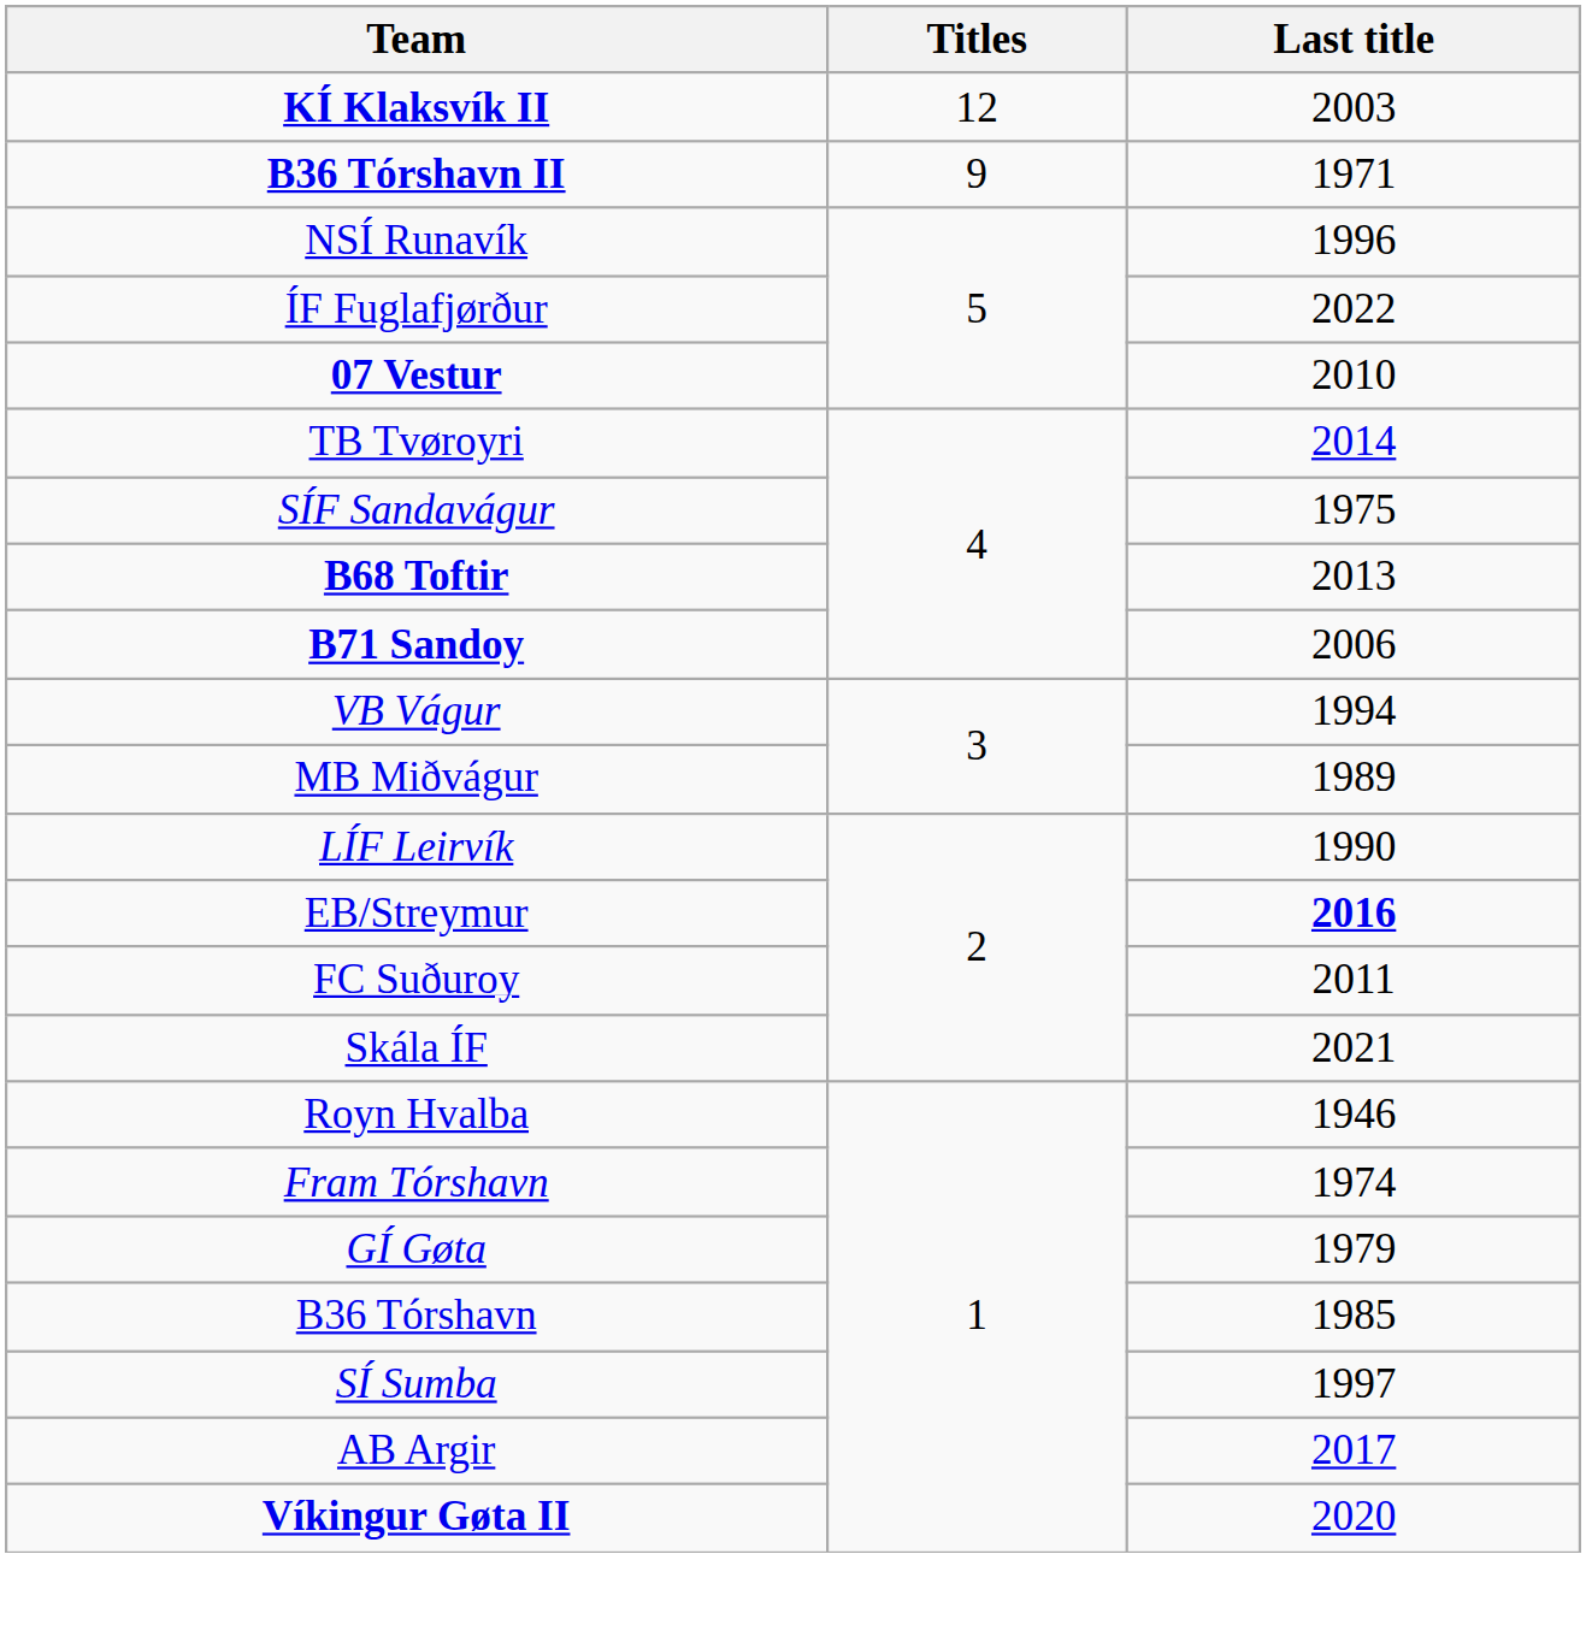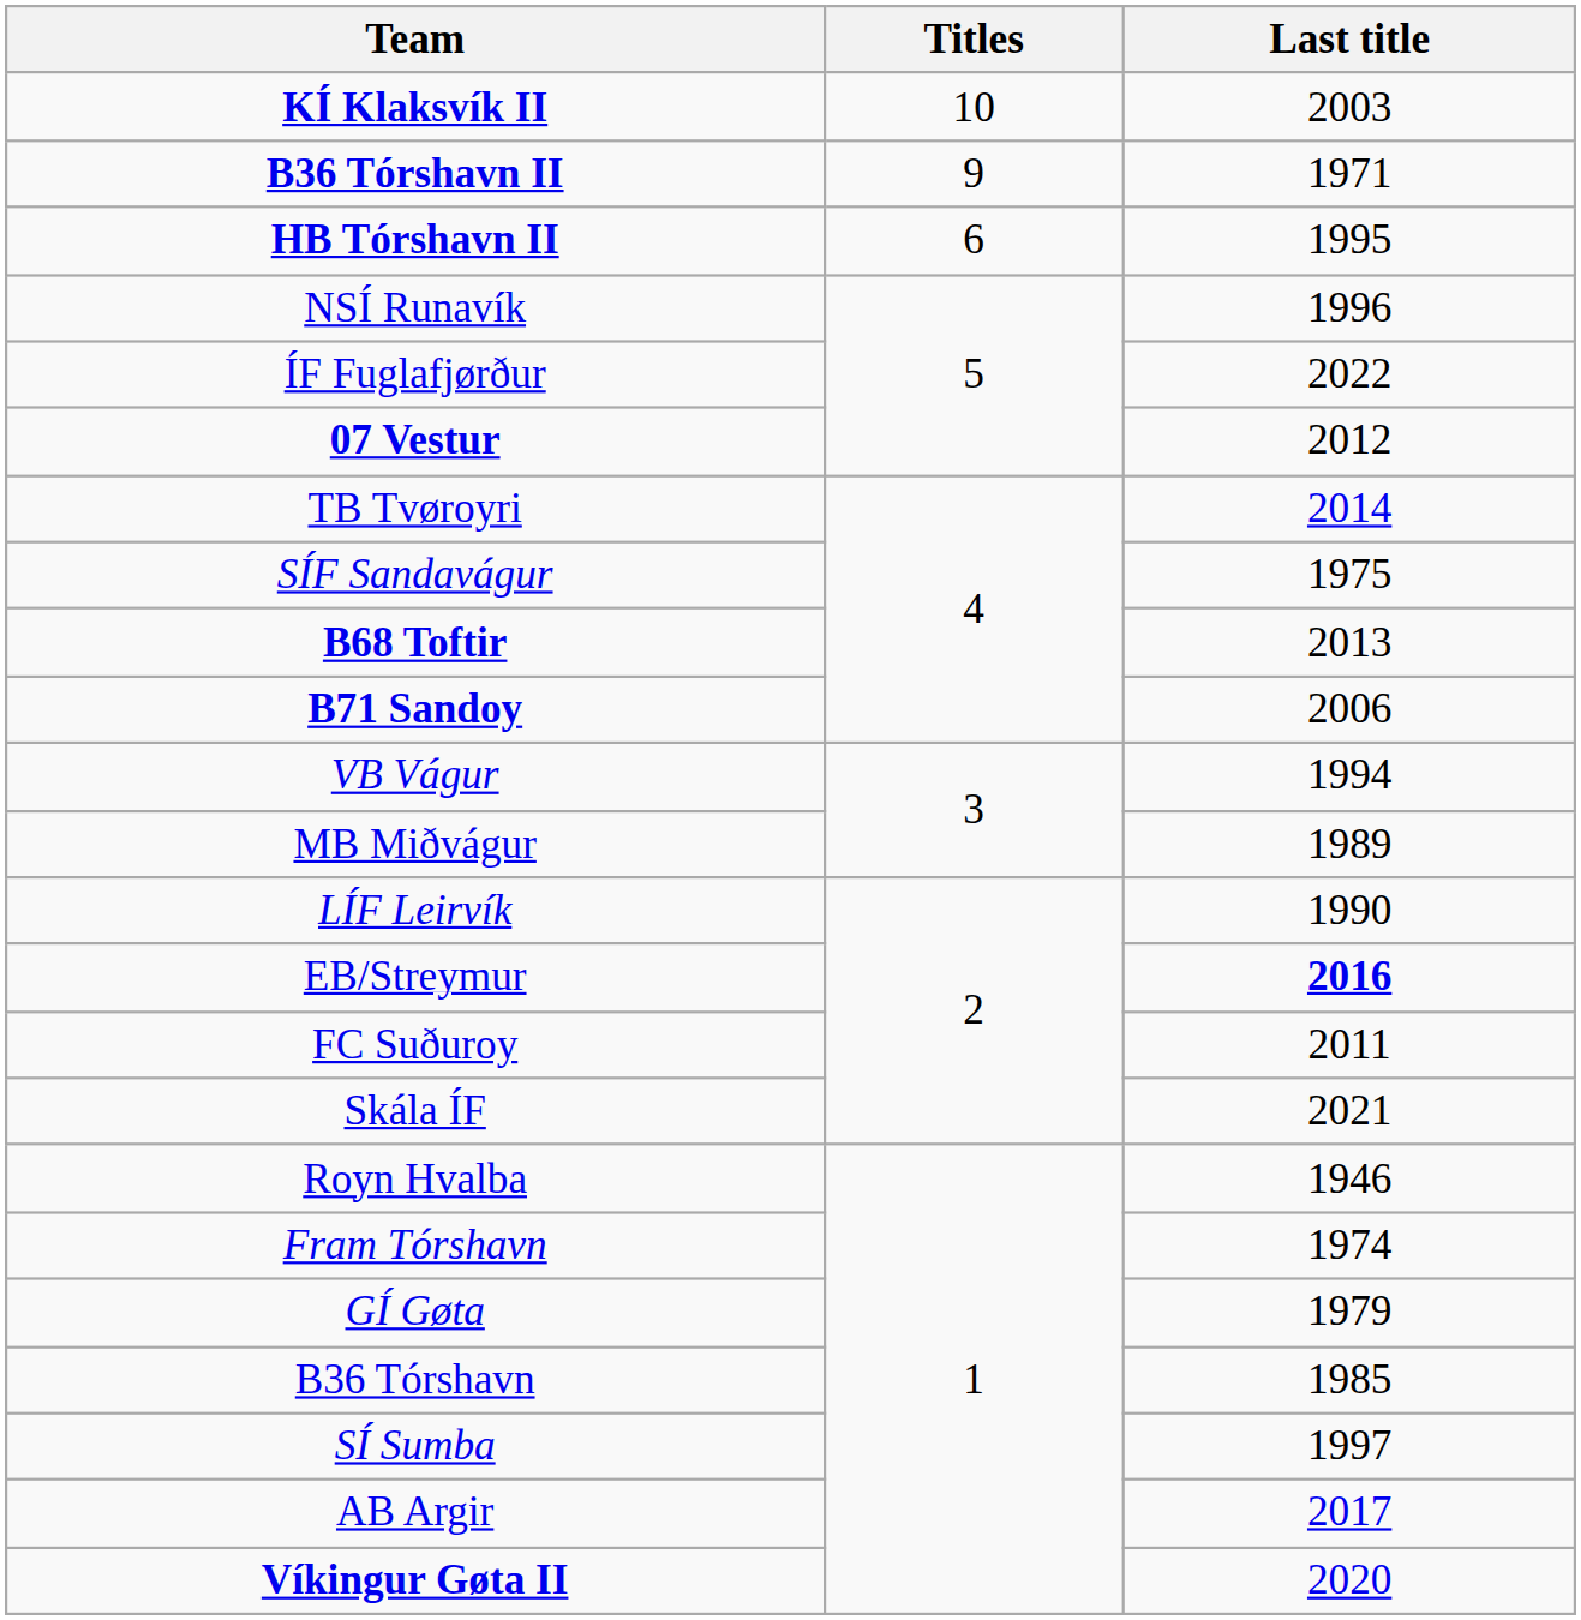 <table class="wikitable" style="text-align:center;" width=30%>
 <tr>
 <th>Team</th>
 <th>Titles</th>
 <th>Last title</th>
 </tr>
 <tr>
 <td><strong><a href='#'>KÍ Klaksvík II</a></strong></td>
-<td>12</td>
+<td>10</td>
 <td>2003</td>
 </tr>
 <tr>
 <td><strong><a href='#'>B36 Tórshavn II</a></strong></td>
 <td>9</td>
 <td>1971</td>
+</tr>
+<tr>
+<td><strong><a href='#'>HB Tórshavn II</a></strong></td>
+<td>6</td>
+<td>1995</td>
 </tr>
 <tr>
 <td><a href='#'>NSÍ Runavík</a></td>
 <td rowspan=3>5</td>
 <td>1996</td>
 </tr>
 <tr>
 <td><a href='#'>ÍF Fuglafjørður</a></td>
 <td>2022</td>
 </tr>
 <tr>
 <td><strong><a href='#'>07 Vestur</a></strong></td>
-<td>2010</td>
+<td>2012</td>
 </tr>
 <tr>
 <td><a href='#'>TB Tvøroyri</a></td>
 <td rowspan=4>4</td>
 <td><a href='#'>2014</a></td>
 </tr>
 <tr>
 <td><em><a href='#'>SÍF Sandavágur</a></em></td>
 <td>1975</td>
 </tr>
 <tr>
 <td><strong><a href='#'>B68 Toftir</a></strong></td>
 <td>2013</td>
 </tr>
 <tr>
 <td><strong><a href='#'>B71 Sandoy</a></strong></td>
 <td>2006</td>
 </tr>
 <tr>
 <td><em><a href='#'>VB Vágur</a></em></td>
 <td rowspan=2>3</td>
 <td>1994</td>
 </tr>
 <tr>
 <td><a href='#'>MB Miðvágur</a></td>
 <td>1989</td>
 </tr>
 <tr>
 <td><em><a href='#'>LÍF Leirvík</a></em></td>
 <td rowspan=4>2</td>
 <td>1990</td>
 </tr>
 <tr>
 <td><a href='#'>EB/Streymur</a></td>
 <td><strong><a href='#'>2016</a></strong></td>
 </tr>
 <tr>
 <td><a href='#'>FC Suðuroy</a></td>
 <td>2011</td>
 </tr>
 <tr>
 <td><a href='#'>Skála ÍF</a></td>
 <td>2021</td>
 </tr>
 <tr>
 <td><a href='#'>Royn Hvalba</a></td>
 <td rowspan=8>1</td>
 <td>1946</td>
 </tr>
 <tr>
 <td><em><a href='#'>Fram Tórshavn</a></em></td>
 <td>1974</td>
 </tr>
 <tr>
 <td><em><a href='#'>GÍ Gøta</a></em></td>
 <td>1979</td>
 </tr>
 <tr>
 <td><a href='#'>B36 Tórshavn</a></td>
 <td>1985</td>
 </tr>
 <tr>
 <td><em><a href='#'>SÍ Sumba</a></em></td>
 <td>1997</td>
 </tr>
 <tr>
 <td><a href='#'>AB Argir</a></td>
 <td><a href='#'>2017</a></td>
 </tr>
 <tr>
 <td><strong><a href='#'>Víkingur Gøta II</a></strong></td>
 <td><a href='#'>2020</a></td>
 </tr>
 </table>
